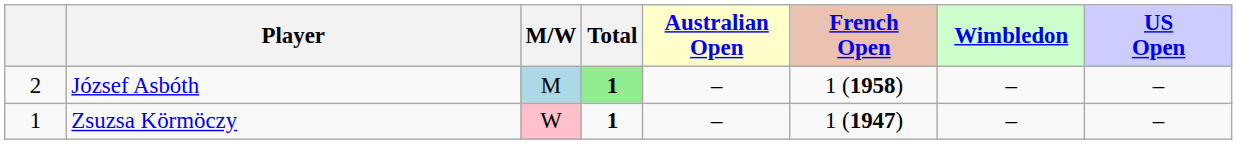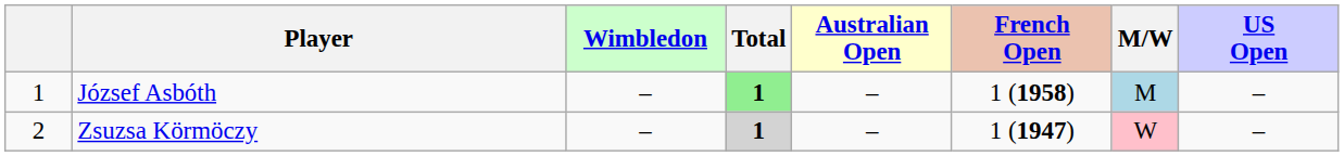 <table class="wikitable mw-datatable sortable" style="text-align:center;">
 <tr>
 <th data-sort-type="number" width="5%"></th>
 <th width="37%">Player</th>
-<th width="5%">M/W</th>
+<th style="background-color:#CCFFCC;" width="12%" data-sort-type="number"><a href='#'>Wimbledon</a></th>
 <th data-sort-type="number" width="5%">Total</th>
 <th style="background-color:#FFFFCC;" width="12%" data-sort-type="number"><a href='#'>Australian<br> Open</a></th>
 <th style="background-color:#EBC2AF;" width="12%" data-sort-type="number"><a href='#'>French<br> Open</a></th>
-<th style="background-color:#CCFFCC;" width="12%" data-sort-type="number"><a href='#'>Wimbledon</a></th>
+<th width="5%">M/W</th>
 <th style="background-color:#CCCCFF;" width="12%" data-sort-type="number"><a href='#'>US<br> Open</a></th>
 </tr>
 <tr>
-<td>2</td>
+<td>1</td>
 <td style="text-align:left"><a href='#'>József Asbóth</a></td>
-<td style="background-color:lightblue;">M</td>
+<td>–</td>
 <td style="background: lightgreen;"><strong>1</strong></td>
 <td>–</td>
 <td>1 (<strong>1958</strong>)</td>
-<td>–</td>
+<td style="background-color:lightblue;">M</td>
 <td>–</td>
 </tr>
 <tr>
-<td>1</td>
+<td>2</td>
 <td style="text-align:left"><a href='#'>Zsuzsa Körmöczy</a></td>
-<td style="background-color:pink;">W</td>
-<td><strong>1</strong></td>
+<td>–</td>
+<td style="background: lightgrey;"><strong>1</strong></td>
 <td>–</td>
 <td>1 (<strong>1947</strong>)</td>
-<td>–</td>
+<td style="background-color:pink;">W</td>
 <td>–</td>
 </tr>
 </table>
